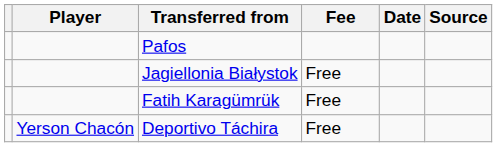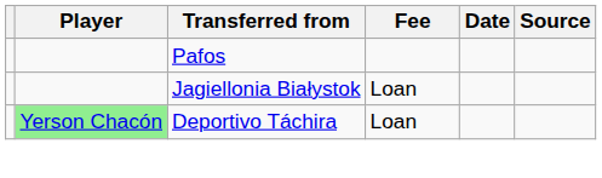 <table class="wikitable plainrowheaders sortable">
 <tr>
 <th></th>
 <th scope="col">Player</th>
 <th>Transferred from</th>
 <th style="width: 65px;">Fee</th>
 <th scope="col">Date</th>
 <th scope="col">Source</th>
 </tr>
 <tr>
 <td align="center"></td>
 <td></td>
 <td> <a href='#'>Pafos</a></td>
 <td></td>
 <td></td>
 <td></td>
 </tr>
 <tr>
 <td align="center"></td>
 <td></td>
 <td> <a href='#'>Jagiellonia Białystok</a></td>
-<td>Free</td>
+<td>Loan</td>
 <td></td>
 <td></td>
 </tr>
 <tr>
 <td align="center"></td>
-<td> </td>
-<td> <a href='#'>Fatih Karagümrük</a></td>
-<td>Free</td>
-<td></td>
-<td></td>
-</tr>
-<tr>
-<td align="center"></td>
-<td> <a href='#'>Yerson Chacón</a></td>
+<td style="background: lightgreen;"> <a href='#'>Yerson Chacón</a></td>
 <td> <a href='#'>Deportivo Táchira</a></td>
-<td>Free</td>
+<td>Loan</td>
 <td></td>
 <td></td>
 </tr>
 </table>
